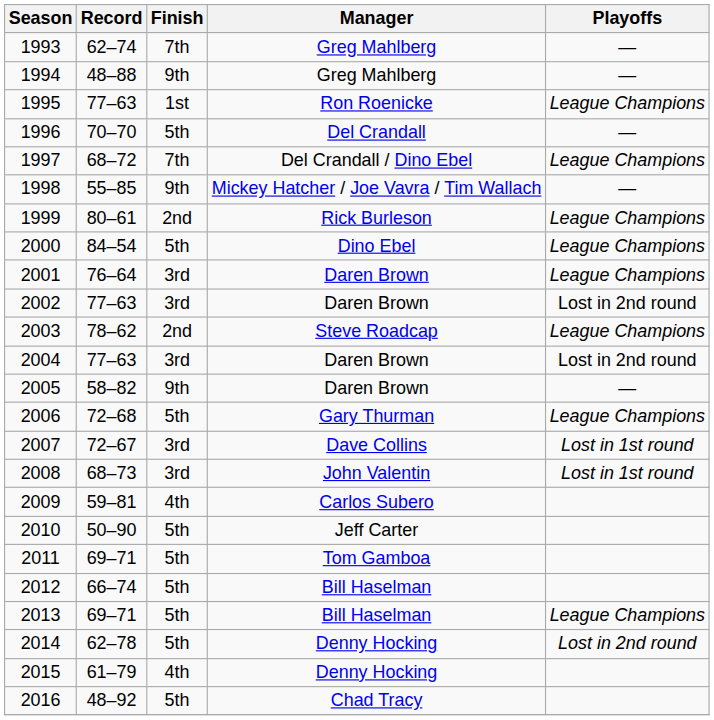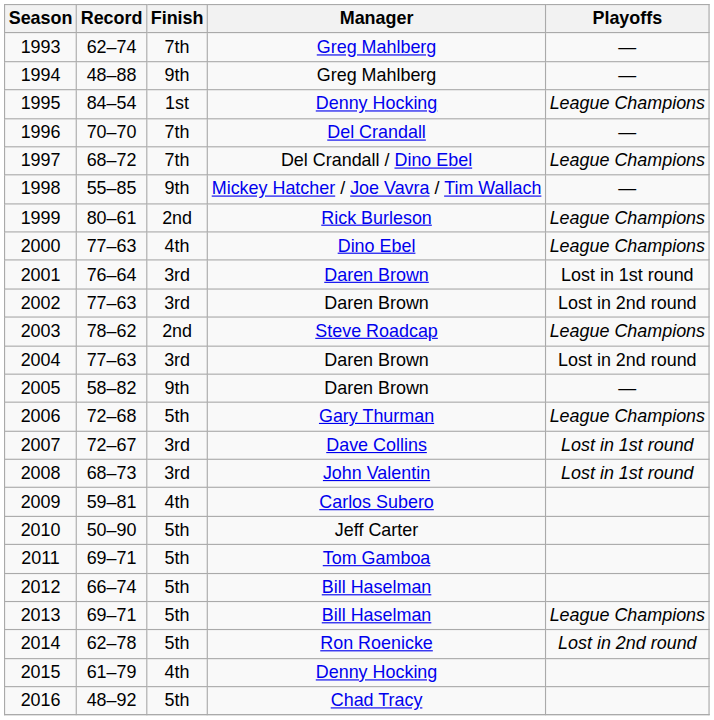 <table class="wikitable">
 <tr>
 <th>Season</th>
 <th>Record</th>
 <th>Finish</th>
 <th>Manager</th>
 <th>Playoffs</th>
 </tr>
 <tr align=center>
 <td>1993</td>
 <td>62–74</td>
 <td>7th</td>
 <td><a href='#'>Greg Mahlberg</a></td>
 <td>—</td>
 </tr>
 <tr align=center>
 <td>1994</td>
 <td>48–88</td>
 <td>9th</td>
 <td>Greg Mahlberg</td>
 <td>—</td>
 </tr>
 <tr align=center>
 <td>1995</td>
-<td>77–63</td>
+<td>84–54</td>
 <td>1st</td>
-<td><a href='#'>Ron Roenicke</a></td>
+<td><a href='#'>Denny Hocking</a></td>
 <td><em>League Champions</em></td>
 </tr>
 <tr align=center>
 <td>1996</td>
 <td>70–70</td>
-<td>5th</td>
+<td>7th</td>
 <td><a href='#'>Del Crandall</a></td>
 <td>—</td>
 </tr>
 <tr align=center>
 <td>1997</td>
 <td>68–72</td>
 <td>7th</td>
 <td>Del Crandall / <a href='#'>Dino Ebel</a></td>
 <td><em>League Champions</em></td>
 </tr>
 <tr align=center>
 <td>1998</td>
 <td>55–85</td>
 <td>9th</td>
 <td><a href='#'>Mickey Hatcher</a> / <a href='#'>Joe Vavra</a> / <a href='#'>Tim Wallach</a></td>
 <td>—</td>
 </tr>
 <tr align=center>
 <td>1999</td>
 <td>80–61</td>
 <td>2nd</td>
 <td><a href='#'>Rick Burleson</a></td>
 <td><em>League Champions</em></td>
 </tr>
 <tr align=center>
 <td>2000</td>
-<td>84–54</td>
-<td>5th</td>
+<td>77–63</td>
+<td>4th</td>
 <td><a href='#'>Dino Ebel</a></td>
 <td><em>League Champions</em></td>
 </tr>
 <tr align=center>
 <td>2001</td>
 <td>76–64</td>
 <td>3rd</td>
 <td><a href='#'>Daren Brown</a></td>
-<td><em>League Champions</em></td>
+<td>Lost in 1st round</td>
 </tr>
 <tr align=center>
 <td>2002</td>
 <td>77–63</td>
 <td>3rd</td>
 <td>Daren Brown</td>
 <td>Lost in 2nd round</td>
 </tr>
 <tr align=center>
 <td>2003</td>
 <td>78–62</td>
 <td>2nd</td>
 <td><a href='#'>Steve Roadcap</a></td>
 <td><em>League Champions</em></td>
 </tr>
 <tr align=center>
 <td>2004</td>
 <td>77–63</td>
 <td>3rd</td>
 <td>Daren Brown</td>
 <td>Lost in 2nd round</td>
 </tr>
 <tr align=center>
 <td>2005</td>
 <td>58–82</td>
 <td>9th</td>
 <td>Daren Brown</td>
 <td>—</td>
 </tr>
 <tr align=center>
 <td>2006</td>
 <td>72–68</td>
 <td>5th</td>
 <td><a href='#'>Gary Thurman</a></td>
 <td><em>League Champions</em></td>
 </tr>
 <tr align=center>
 <td>2007</td>
 <td>72–67</td>
 <td>3rd</td>
 <td><a href='#'>Dave Collins</a></td>
 <td><em>Lost in 1st round</em></td>
 </tr>
 <tr align=center>
 <td>2008</td>
 <td>68–73</td>
 <td>3rd</td>
 <td><a href='#'>John Valentin</a></td>
 <td><em>Lost in 1st round</em></td>
 </tr>
 <tr align=center>
 <td>2009</td>
 <td>59–81</td>
 <td>4th</td>
 <td><a href='#'>Carlos Subero</a></td>
 <td></td>
 </tr>
 <tr align=center>
 <td>2010</td>
 <td>50–90</td>
 <td>5th</td>
 <td>Jeff Carter</td>
 <td></td>
 </tr>
 <tr align=center>
 <td>2011</td>
 <td>69–71</td>
 <td>5th</td>
 <td><a href='#'>Tom Gamboa</a></td>
 <td></td>
 </tr>
 <tr align=center>
 <td>2012</td>
 <td>66–74</td>
 <td>5th</td>
 <td><a href='#'>Bill Haselman</a></td>
 <td></td>
 </tr>
 <tr align=center>
 <td>2013</td>
 <td>69–71</td>
 <td>5th</td>
 <td><a href='#'>Bill Haselman</a></td>
 <td><em>League Champions</em></td>
 </tr>
 <tr align=center>
 <td>2014</td>
 <td>62–78</td>
 <td>5th</td>
-<td><a href='#'>Denny Hocking</a></td>
+<td><a href='#'>Ron Roenicke</a></td>
 <td><em>Lost in 2nd round</em></td>
 </tr>
 <tr align=center>
 <td>2015</td>
 <td>61–79</td>
 <td>4th</td>
 <td><a href='#'>Denny Hocking</a></td>
 <td></td>
 </tr>
 <tr align=center>
 <td>2016</td>
 <td>48–92</td>
 <td>5th</td>
 <td><a href='#'>Chad Tracy</a></td>
 <td></td>
 </tr>
 <tr align=center>
 </tr>
 </table>
